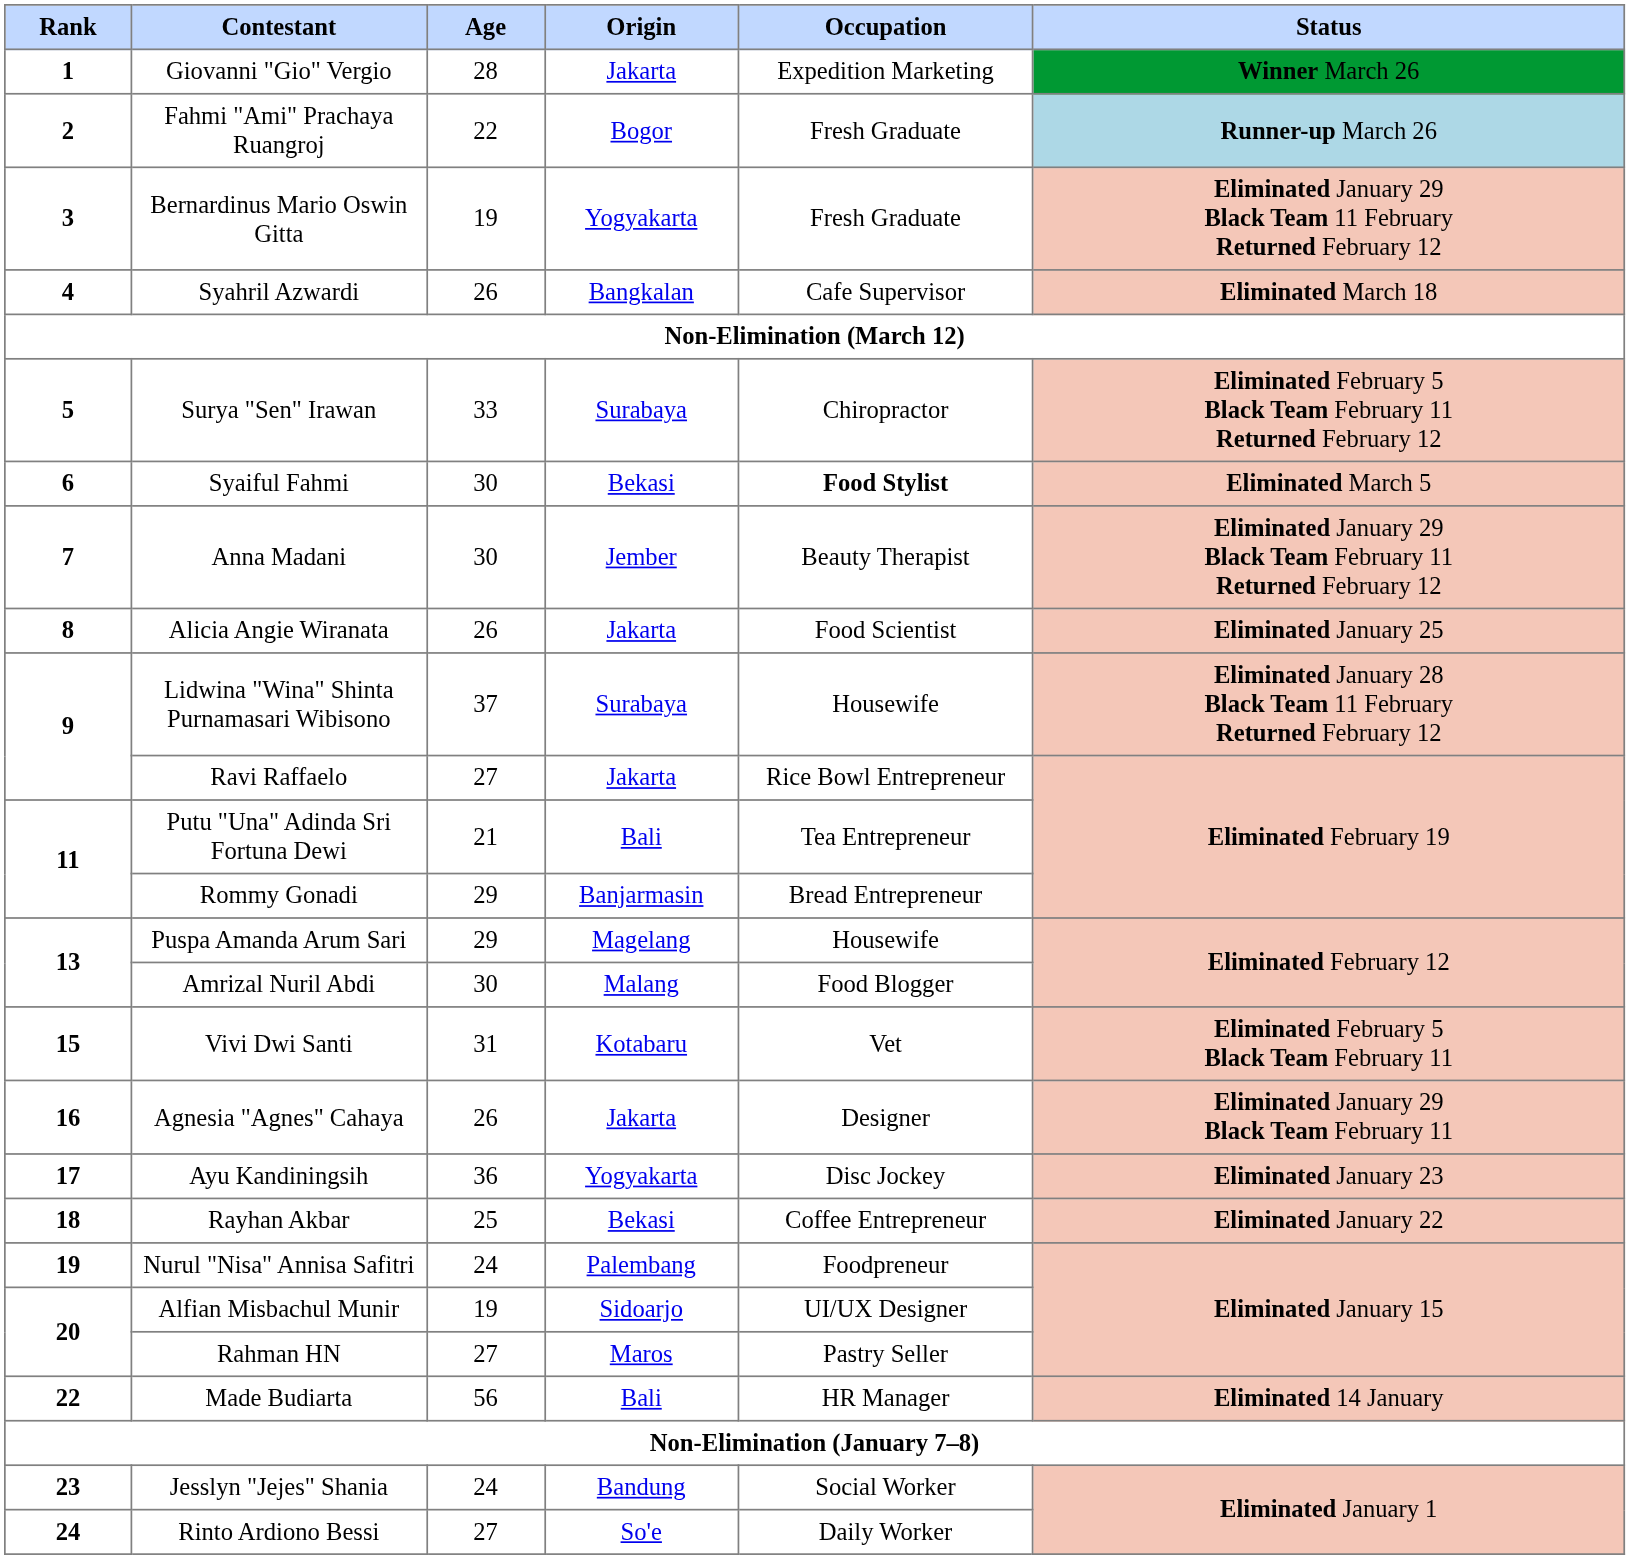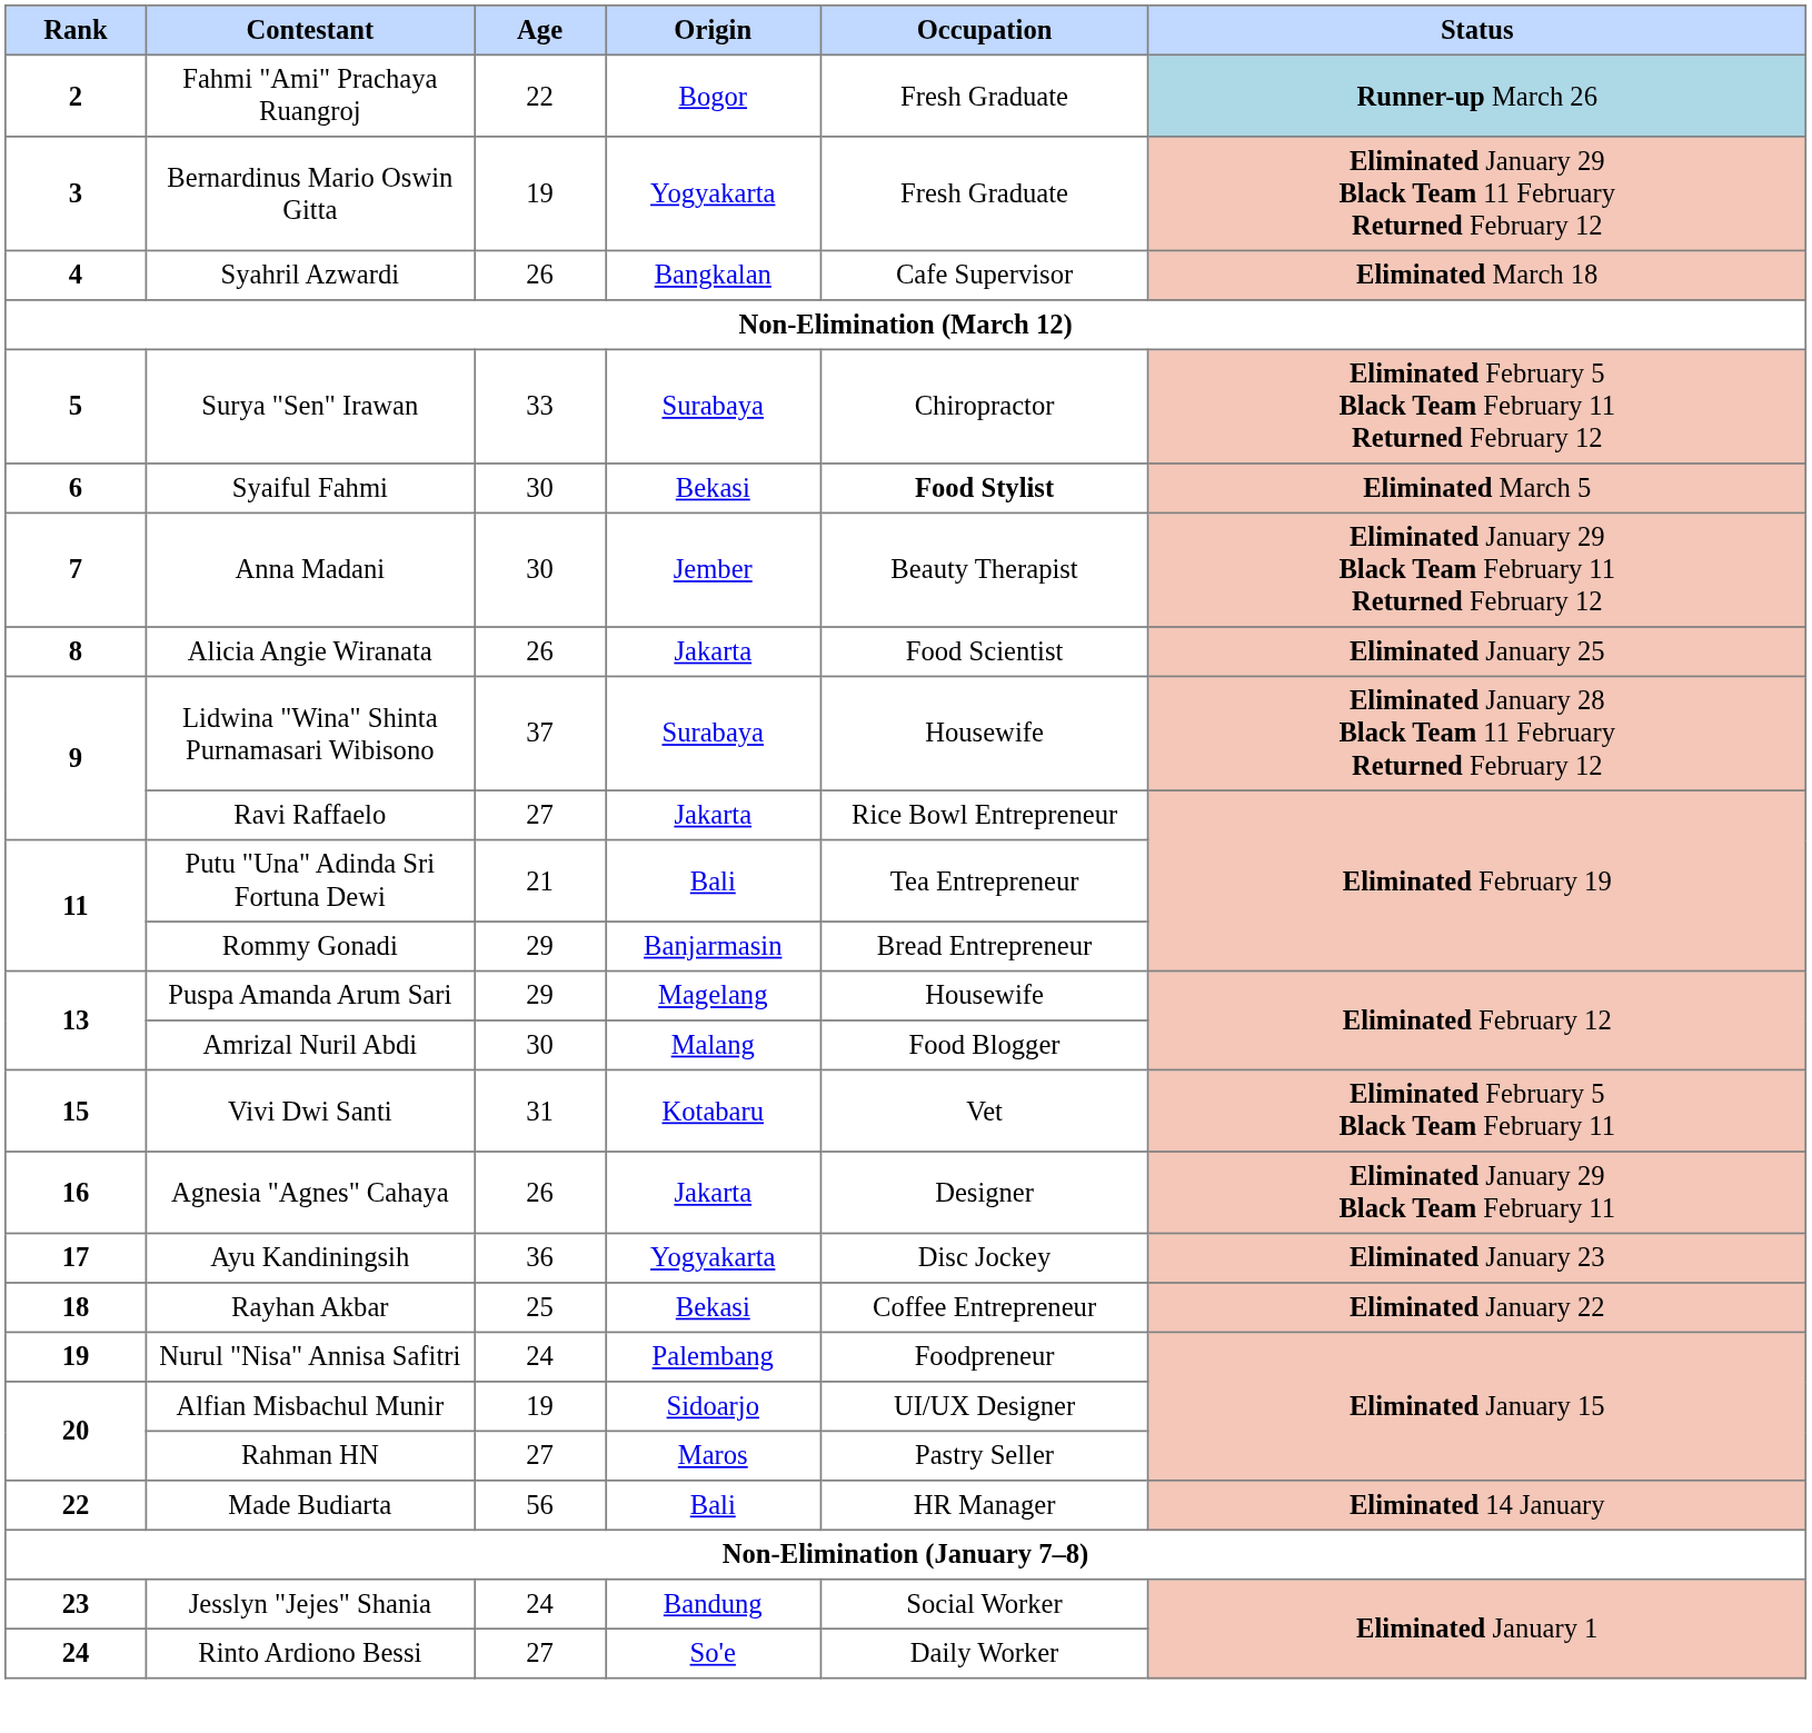 <table border="1" cellpadding="4" cellspacing="0" style="text-align:center; font-size:90%; border-collapse:collapse;" width=75%>
 <tr style="background:#C1D8FF;">
 <th style="width:4%; text-align:center;">Rank</th>
 <th style="width:10%;">Contestant</th>
 <th style="width:4%; text-align:center;">Age</th>
 <th style="width:4%; text-align:center;">Origin</th>
 <th style="width:10%;">Occupation</th>
 <th style="width:20%;">Status</th>
-</tr>
-<tr>
-<td><strong>1</strong></td>
-<td>Giovanni "Gio" Vergio</td>
-<td>28</td>
-<td><a href='#'>Jakarta</a></td>
-<td>Expedition Marketing</td>
-<td style="background:#093;"><span><strong>Winner</strong> March 26</span></td>
 </tr>
 <tr>
 <td><strong>2</strong></td>
 <td>Fahmi "Ami" Prachaya Ruangroj</td>
 <td>22</td>
 <td><a href='#'>Bogor</a></td>
 <td>Fresh Graduate</td>
 <td style="background:lightblue;"><strong>Runner-up</strong> March 26</td>
 </tr>
 <tr>
 <td><strong>3</strong></td>
 <td>Bernardinus Mario Oswin Gitta</td>
 <td>19</td>
 <td><a href='#'>Yogyakarta</a></td>
 <td>Fresh Graduate</td>
 <td style="background:#f4c7b8;"><strong>Eliminated</strong> January 29<br><strong>Black Team</strong> 11 February<br><strong>Returned</strong> February 12<br></td>
 </tr>
 <tr>
 <td><strong>4</strong></td>
 <td>Syahril Azwardi</td>
 <td>26</td>
 <td><a href='#'>Bangkalan</a></td>
 <td>Cafe Supervisor</td>
 <td style="background:#f4c7b8;"><strong>Eliminated</strong> March 18</td>
 </tr>
 <tr>
 <td align=center colspan=6><strong>Non-Elimination (March 12)</strong></td>
 </tr>
 <tr>
 <td><strong>5</strong></td>
 <td>Surya "Sen" Irawan</td>
 <td>33</td>
 <td><a href='#'>Surabaya</a></td>
 <td>Chiropractor</td>
 <td style="background:#f4c7b8;"><strong>Eliminated</strong> February 5<br><strong>Black Team</strong> February 11 <br><strong>Returned</strong> February 12<br></td>
 </tr>
 <tr>
 <td><strong>6</strong></td>
 <td>Syaiful Fahmi</td>
 <td>30</td>
 <td><a href='#'>Bekasi</a></td>
 <td><strong>Food Stylist</strong></td>
 <td style="background:#f4c7b8;"><strong>Eliminated</strong> March 5</td>
 </tr>
 <tr>
 <td><strong>7</strong></td>
 <td>Anna Madani</td>
 <td>30</td>
 <td><a href='#'>Jember</a></td>
 <td>Beauty Therapist</td>
 <td style="background:#f4c7b8"><strong>Eliminated</strong> January 29<br><strong>Black Team</strong> February 11<br><strong>Returned</strong> February 12<br></td>
 </tr>
 <tr>
 <td><strong>8</strong></td>
 <td>Alicia Angie Wiranata</td>
 <td>26</td>
 <td><a href='#'>Jakarta</a></td>
 <td>Food Scientist</td>
 <td style="background:#f4c7b8"><strong>Eliminated</strong> January 25</td>
 </tr>
 <tr>
 <td rowspan="2"><strong>9</strong></td>
 <td>Lidwina "Wina" Shinta Purnamasari Wibisono</td>
 <td>37</td>
 <td><a href='#'>Surabaya</a></td>
 <td>Housewife</td>
 <td style="background:#f4c7b8"><strong>Eliminated</strong> January 28<br><strong>Black Team</strong> 11 February<br><strong>Returned</strong> February 12<br></td>
 </tr>
 <tr>
 <td>Ravi Raffaelo</td>
 <td>27</td>
 <td><a href='#'>Jakarta</a></td>
 <td>Rice Bowl Entrepreneur</td>
 <td rowspan="3" style="background:#f4c7b8"><strong>Eliminated</strong> February 19</td>
 </tr>
 <tr>
 <td rowspan="2"><strong>11</strong></td>
 <td>Putu "Una" Adinda Sri Fortuna Dewi</td>
 <td>21</td>
 <td><a href='#'>Bali</a></td>
 <td>Tea Entrepreneur</td>
 </tr>
 <tr>
 <td>Rommy Gonadi</td>
 <td>29</td>
 <td><a href='#'>Banjarmasin</a></td>
 <td>Bread Entrepreneur</td>
 </tr>
 <tr>
 <td rowspan="2"><strong>13</strong></td>
 <td>Puspa Amanda Arum Sari</td>
 <td>29</td>
 <td><a href='#'>Magelang</a></td>
 <td>Housewife</td>
 <td rowspan="2" style="background:#f4c7b8"><strong>Eliminated</strong> February 12</td>
 </tr>
 <tr>
 <td>Amrizal Nuril Abdi</td>
 <td>30</td>
 <td><a href='#'>Malang</a></td>
 <td>Food Blogger</td>
 </tr>
 <tr>
 <td><strong>15</strong></td>
 <td>Vivi Dwi Santi</td>
 <td>31</td>
 <td><a href='#'>Kotabaru</a></td>
 <td>Vet</td>
 <td style="background:#f4c7b8"><strong>Eliminated</strong> February 5<br><strong>Black Team</strong> February 11<br></td>
 </tr>
 <tr>
 <td><strong>16</strong></td>
 <td>Agnesia "Agnes" Cahaya</td>
 <td>26</td>
 <td><a href='#'>Jakarta</a></td>
 <td>Designer</td>
 <td style="background:#f4c7b8"><strong>Eliminated</strong> January 29<br><strong>Black Team</strong> February 11<br></td>
 </tr>
 <tr>
 <td><strong>17</strong></td>
 <td>Ayu Kandiningsih</td>
 <td>36</td>
 <td><a href='#'>Yogyakarta</a></td>
 <td>Disc Jockey</td>
 <td style="background:#f4c7b8"><strong>Eliminated</strong> January 23</td>
 </tr>
 <tr>
 <td><strong>18</strong></td>
 <td>Rayhan Akbar</td>
 <td>25</td>
 <td><a href='#'>Bekasi</a></td>
 <td>Coffee Entrepreneur</td>
 <td style="background:#f4c7b8"><strong>Eliminated</strong> January 22</td>
 </tr>
 <tr>
 <td><strong>19</strong></td>
 <td>Nurul "Nisa" Annisa Safitri</td>
 <td>24</td>
 <td><a href='#'>Palembang</a></td>
 <td>Foodpreneur</td>
 <td rowspan="3" style="background:#f4c7b8"><strong>Eliminated</strong> January 15</td>
 </tr>
 <tr>
 <td rowspan="2"><strong>20</strong></td>
 <td>Alfian Misbachul Munir</td>
 <td>19</td>
 <td><a href='#'>Sidoarjo</a></td>
 <td>UI/UX Designer</td>
 </tr>
 <tr>
 <td>Rahman HN</td>
 <td>27</td>
 <td><a href='#'>Maros</a></td>
 <td>Pastry Seller</td>
 </tr>
 <tr>
 <td><strong>22</strong></td>
 <td>Made Budiarta</td>
 <td>56</td>
 <td><a href='#'>Bali</a></td>
 <td>HR Manager</td>
 <td style="background:#f4c7b8; text-align:center;"><strong>Eliminated</strong> 14 January</td>
 </tr>
 <tr>
 <td align=center colspan=6><strong>Non-Elimination (January 7–8)</strong></td>
 </tr>
 <tr>
 <td><strong>23</strong></td>
 <td>Jesslyn "Jejes" Shania</td>
 <td>24</td>
 <td><a href='#'>Bandung</a></td>
 <td>Social Worker</td>
 <td rowspan="2" style="background:#f4c7b8; text-align:center;"><strong>Eliminated</strong> January 1</td>
 </tr>
 <tr>
 <td><strong>24</strong></td>
 <td>Rinto Ardiono Bessi</td>
 <td>27</td>
 <td><a href='#'>So'e</a></td>
 <td>Daily Worker</td>
 </tr>
 </table>
